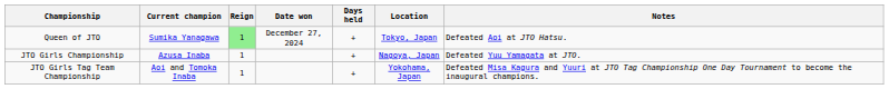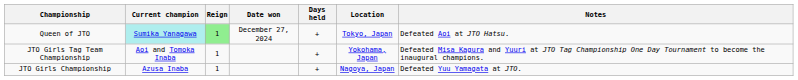 <table class="wikitable" style="text-align:center; font-size:85%;">
 <tr>
 <th>Championship</th>
 <th>Current champion</th>
 <th>Reign</th>
 <th>Date won</th>
 <th>Days held</th>
 <th>Location</th>
 <th>Notes</th>
 </tr>
 <tr>
 <td>Queen of JTO</td>
-<td><a href='#'>Sumika Yanagawa</a></td>
+<td style="background: paleturquoise;"><a href='#'>Sumika Yanagawa</a></td>
 <td style="background: lightgreen;">1</td>
 <td>December 27, 2024</td>
 <td>+</td>
 <td><a href='#'>Tokyo, Japan</a></td>
 <td align=left>Defeated <a href='#'>Aoi</a> at <em>JTO Hatsu</em>.</td>
+</tr>
+<tr>
+<td>JTO Girls Tag Team Championship</td>
+<td><a href='#'>Aoi</a> and <a href='#'>Tomoka Inaba</a></td>
+<td>1<br></td>
+<td></td>
+<td>+</td>
+<td><a href='#'>Yokohama, Japan</a></td>
+<td align=left>Defeated <a href='#'>Misa Kagura</a> and <a href='#'>Yuuri</a> at <em>JTO Tag Championship One Day Tournament</em> to become the inaugural champions.</td>
 </tr>
 <tr>
 <td>JTO Girls Championship</td>
 <td><a href='#'>Azusa Inaba</a></td>
 <td>1</td>
 <td></td>
 <td>+</td>
 <td><a href='#'>Nagoya, Japan</a></td>
 <td align=left>Defeated <a href='#'>Yuu Yamagata</a> at <em>JTO</em>.</td>
 </tr>
-<tr>
-<td>JTO Girls Tag Team Championship</td>
-<td><a href='#'>Aoi</a> and <a href='#'>Tomoka Inaba</a></td>
-<td>1<br></td>
-<td></td>
-<td>+</td>
-<td><a href='#'>Yokohama, Japan</a></td>
-<td align=left>Defeated <a href='#'>Misa Kagura</a> and <a href='#'>Yuuri</a> at <em>JTO Tag Championship One Day Tournament</em> to become the inaugural champions.</td>
-</tr>
 </table>
